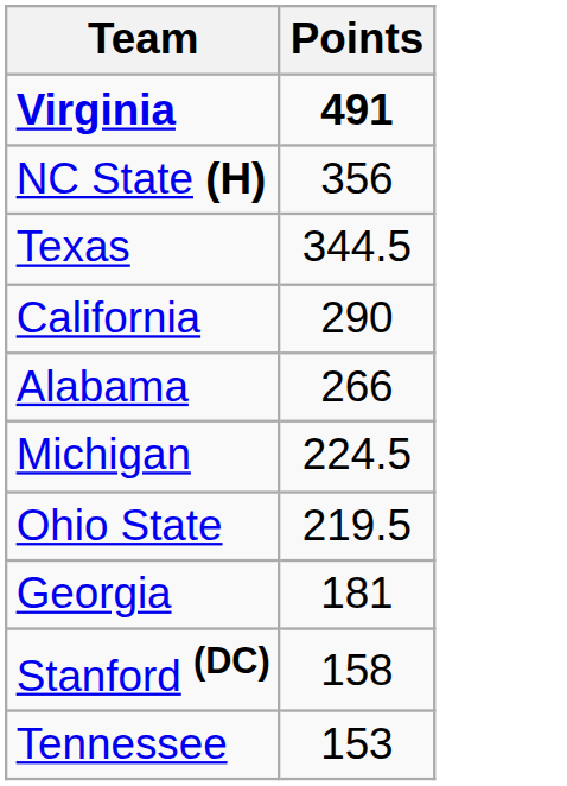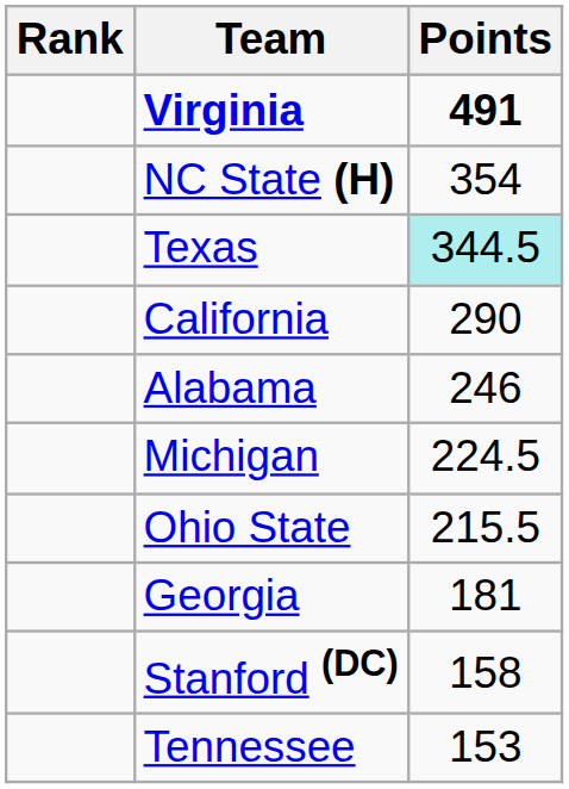 <table class="wikitable sortable" style="text-align:center">
 <tr>
+<th>Rank</th>
 <th>Team</th>
 <th>Points</th>
 </tr>
 <tr>
+<td></td>
 <td align="left"><strong><a href='#'>Virginia</a></strong></td>
 <td><strong>491</strong></td>
 </tr>
 <tr>
+<td></td>
 <td align="left"><a href='#'>NC State</a> <strong>(H)</strong></td>
-<td>356</td>
+<td>354</td>
 </tr>
 <tr>
+<td></td>
 <td align="left"><a href='#'>Texas</a></td>
-<td>344.5</td>
+<td style="background: paleturquoise;">344.5</td>
 </tr>
 <tr>
+<td></td>
 <td align="left"><a href='#'>California</a></td>
 <td>290</td>
 </tr>
 <tr>
+<td></td>
 <td align="left"><a href='#'>Alabama</a></td>
-<td>266</td>
+<td>246</td>
 </tr>
 <tr>
+<td></td>
 <td align="left"><a href='#'>Michigan</a></td>
 <td>224.5</td>
 </tr>
 <tr>
+<td></td>
 <td align="left"><a href='#'>Ohio State</a></td>
-<td>219.5</td>
+<td>215.5</td>
 </tr>
 <tr>
+<td></td>
 <td align="left"><a href='#'>Georgia</a></td>
 <td>181</td>
 </tr>
 <tr>
+<td></td>
 <td align="left"><a href='#'>Stanford</a> <strong><sup>(DC)</sup></strong></td>
 <td>158</td>
 </tr>
 <tr>
+<td></td>
 <td align="left"><a href='#'>Tennessee</a></td>
 <td>153</td>
 </tr>
 </table>
